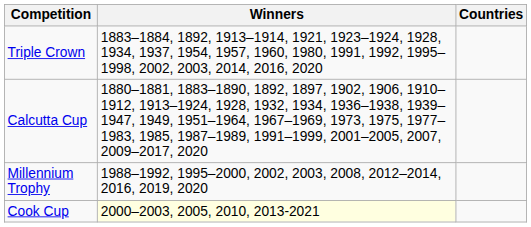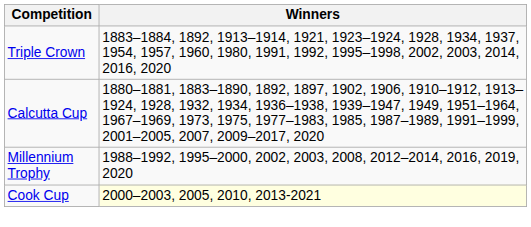 <table class="wikitable">
 <tr>
 <th>Competition</th>
 <th>Winners</th>
-<th>Countries</th>
 </tr>
 <tr>
 <td><a href='#'>Triple Crown</a></td>
 <td>1883–1884, 1892, 1913–1914, 1921, 1923–1924, 1928, 1934, 1937, 1954, 1957, 1960, 1980, 1991, 1992, 1995–1998, 2002, 2003, 2014, 2016, 2020</td>
-<td> <br>  <br> </td>
 </tr>
 <tr>
 <td><a href='#'>Calcutta Cup</a></td>
 <td>1880–1881, 1883–1890, 1892, 1897, 1902, 1906, 1910–1912, 1913–1924, 1928, 1932, 1934, 1936–1938, 1939–1947, 1949, 1951–1964, 1967–1969, 1973, 1975, 1977–1983, 1985, 1987–1989, 1991–1999, 2001–2005, 2007, 2009–2017, 2020</td>
-<td></td>
 </tr>
 <tr>
 <td><a href='#'>Millennium Trophy</a></td>
 <td>1988–1992, 1995–2000, 2002, 2003, 2008, 2012–2014, 2016, 2019, 2020</td>
-<td></td>
 </tr>
 <tr>
 <td><a href='#'>Cook Cup</a></td>
 <td style="background: lightyellow;">2000–2003, 2005, 2010, 2013-2021</td>
-<td></td>
 </tr>
 </table>
